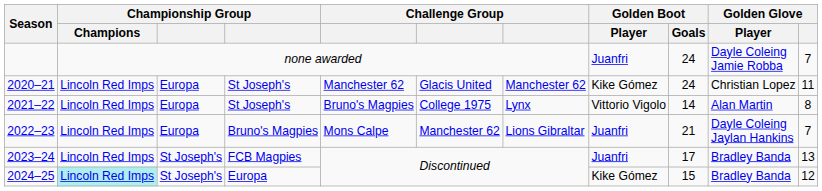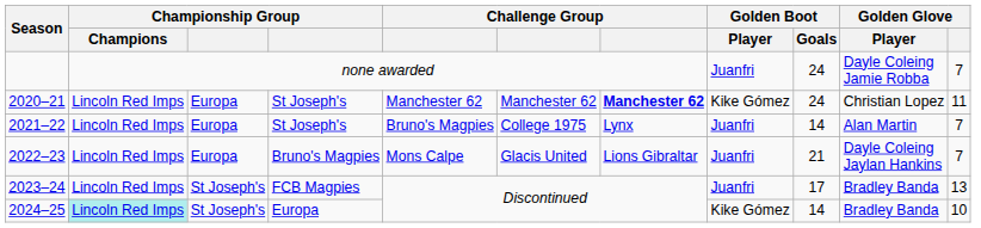 <table class="wikitable">
 <tr>
 <th rowspan=2>Season</th>
 <th colspan=3>Championship Group</th>
 <th colspan=3>Challenge Group</th>
 <th colspan=2>Golden Boot</th>
 <th colspan=2>Golden Glove</th>
 </tr>
 <tr>
 <th>Champions</th>
 <th></th>
 <th></th>
 <th></th>
 <th></th>
 <th></th>
 <th>Player</th>
 <th>Goals</th>
 <th>Player</th>
 <th></th>
 </tr>
 <tr>
 <td></td>
 <td colspan=6 align=center><em>none awarded</em></td>
 <td> <a href='#'>Juanfri</a></td>
 <td align=center>24</td>
 <td> <a href='#'>Dayle Coleing</a><br> <a href='#'>Jamie Robba</a></td>
 <td align=center>7</td>
 </tr>
 <tr>
 <td><a href='#'>2020–21</a></td>
 <td><a href='#'>Lincoln Red Imps</a></td>
 <td><a href='#'>Europa</a></td>
 <td><a href='#'>St Joseph's</a></td>
 <td><a href='#'>Manchester 62</a></td>
-<td><a href='#'>Glacis United</a></td>
 <td><a href='#'>Manchester 62</a></td>
+<td><strong><a href='#'>Manchester 62</a></strong></td>
 <td> Kike Gómez</td>
 <td align=center>24</td>
 <td> Christian Lopez</td>
 <td align=center>11</td>
 </tr>
 <tr>
 <td><a href='#'>2021–22</a></td>
 <td><a href='#'>Lincoln Red Imps</a></td>
 <td><a href='#'>Europa</a></td>
 <td><a href='#'>St Joseph's</a></td>
 <td><a href='#'>Bruno's Magpies</a></td>
 <td><a href='#'>College 1975</a></td>
 <td><a href='#'>Lynx</a></td>
-<td> Vittorio Vigolo</td>
+<td> <a href='#'>Juanfri</a></td>
 <td align=center>14</td>
 <td> <a href='#'>Alan Martin</a></td>
-<td align=center>8</td>
+<td align=center>7</td>
 </tr>
 <tr>
 <td><a href='#'>2022–23</a></td>
 <td><a href='#'>Lincoln Red Imps</a></td>
 <td><a href='#'>Europa</a></td>
 <td><a href='#'>Bruno's Magpies</a></td>
 <td><a href='#'>Mons Calpe</a></td>
-<td><a href='#'>Manchester 62</a></td>
+<td><a href='#'>Glacis United</a></td>
 <td><a href='#'>Lions Gibraltar</a></td>
 <td> <a href='#'>Juanfri</a></td>
 <td align=center>21</td>
 <td> <a href='#'>Dayle Coleing</a><br> <a href='#'>Jaylan Hankins</a></td>
 <td align=center>7</td>
 </tr>
 <tr>
 <td><a href='#'>2023–24</a></td>
 <td><a href='#'>Lincoln Red Imps</a></td>
 <td><a href='#'>St Joseph's</a></td>
 <td><a href='#'>FCB Magpies</a></td>
 <td colspan=3 rowspan=2 align=center><em>Discontinued</em></td>
 <td> <a href='#'>Juanfri</a></td>
 <td align=center>17</td>
 <td> <a href='#'>Bradley Banda</a></td>
 <td align=center>13</td>
 </tr>
 <tr>
 <td><a href='#'>2024–25</a></td>
 <td style="background: paleturquoise;"><a href='#'>Lincoln Red Imps</a></td>
 <td><a href='#'>St Joseph's</a></td>
 <td><a href='#'>Europa</a></td>
 <td> Kike Gómez</td>
-<td align=center>15</td>
+<td align=center>14</td>
 <td> <a href='#'>Bradley Banda</a></td>
-<td align=center>12</td>
+<td align=center>10</td>
 </tr>
 </table>
